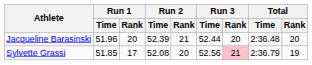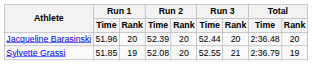 <table class="wikitable" border="1" style="font-size:90%">
 <tr>
 <th rowspan="2">Athlete</th>
 <th colspan="2">Run 1</th>
 <th colspan="2">Run 2</th>
 <th colspan="2">Run 3</th>
 <th colspan="2">Total</th>
 </tr>
 <tr>
 <th>Time</th>
 <th>Rank</th>
 <th>Time</th>
 <th>Rank</th>
 <th>Time</th>
 <th>Rank</th>
 <th>Time</th>
 <th>Rank</th>
 </tr>
 <tr>
 <td><a href='#'>Jacqueline Barasinski</a></td>
 <td align="center">51.96</td>
 <td align="center">20</td>
 <td align="center">52.39</td>
-<td align="center">21</td>
+<td align="center">20</td>
 <td align="center">52.44</td>
 <td align="center">20</td>
 <td align="center">2:36.48</td>
 <td align="center">20</td>
 </tr>
 <tr>
 <td><a href='#'>Sylvette Grassi</a></td>
 <td align="center">51.85</td>
-<td align="center">17</td>
+<td align="center">19</td>
 <td align="center">52.08</td>
 <td align="center">20</td>
-<td align="center">52.56</td>
-<td align="center" style="background: pink;">21</td>
+<td align="center">52.55</td>
+<td align="center">21</td>
 <td align="center">2:36.79</td>
 <td align="center">19</td>
 </tr>
 </table>
